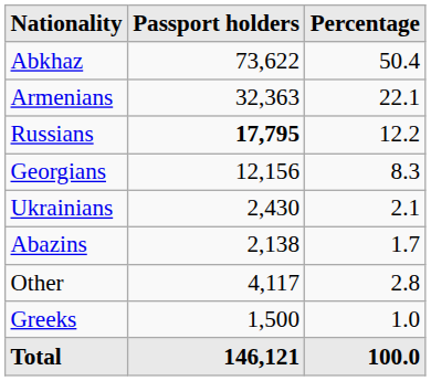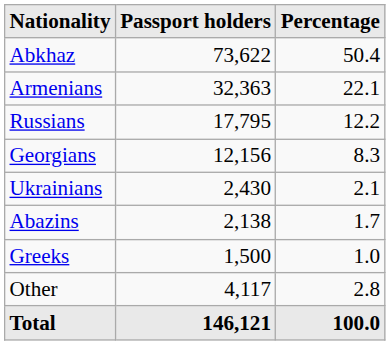 <table class="wikitable">
 <tr style="background:#E9E9E9;">
 <td align="left"><strong>Nationality</strong></td>
 <td align="right"><strong>Passport holders</strong></td>
 <td align="right"><strong>Percentage</strong></td>
 </tr>
 <tr>
 <td><a href='#'>Abkhaz</a></td>
 <td align="right">73,622</td>
 <td align="right">50.4</td>
 </tr>
 <tr>
 <td><a href='#'>Armenians</a></td>
 <td align="right">32,363</td>
 <td align="right">22.1</td>
 </tr>
 <tr>
 <td><a href='#'>Russians</a></td>
-<td align="right"><strong>17,795</strong></td>
+<td align="right">17,795</td>
 <td align="right">12.2</td>
 </tr>
 <tr>
 <td><a href='#'>Georgians</a></td>
 <td align="right">12,156</td>
 <td align="right">8.3</td>
 </tr>
 <tr>
 <td><a href='#'>Ukrainians</a></td>
 <td align="right">2,430</td>
 <td align="right">2.1</td>
 </tr>
 <tr>
 <td><a href='#'>Abazins</a></td>
 <td align="right">2,138</td>
 <td align="right">1.7</td>
 </tr>
 <tr>
+<td><a href='#'>Greeks</a></td>
+<td align="right">1,500</td>
+<td align="right">1.0</td>
+</tr>
+<tr>
 <td>Other</td>
 <td align="right">4,117</td>
 <td align="right">2.8</td>
-</tr>
-<tr>
-<td><a href='#'>Greeks</a></td>
-<td align="right">1,500</td>
-<td align="right">1.0</td>
 </tr>
 <tr style="background:#E9E9E9;">
 <td><strong>Total</strong></td>
 <td align="right"><strong>146,121</strong></td>
 <td align="right"><strong>100.0</strong></td>
 </tr>
 </table>
